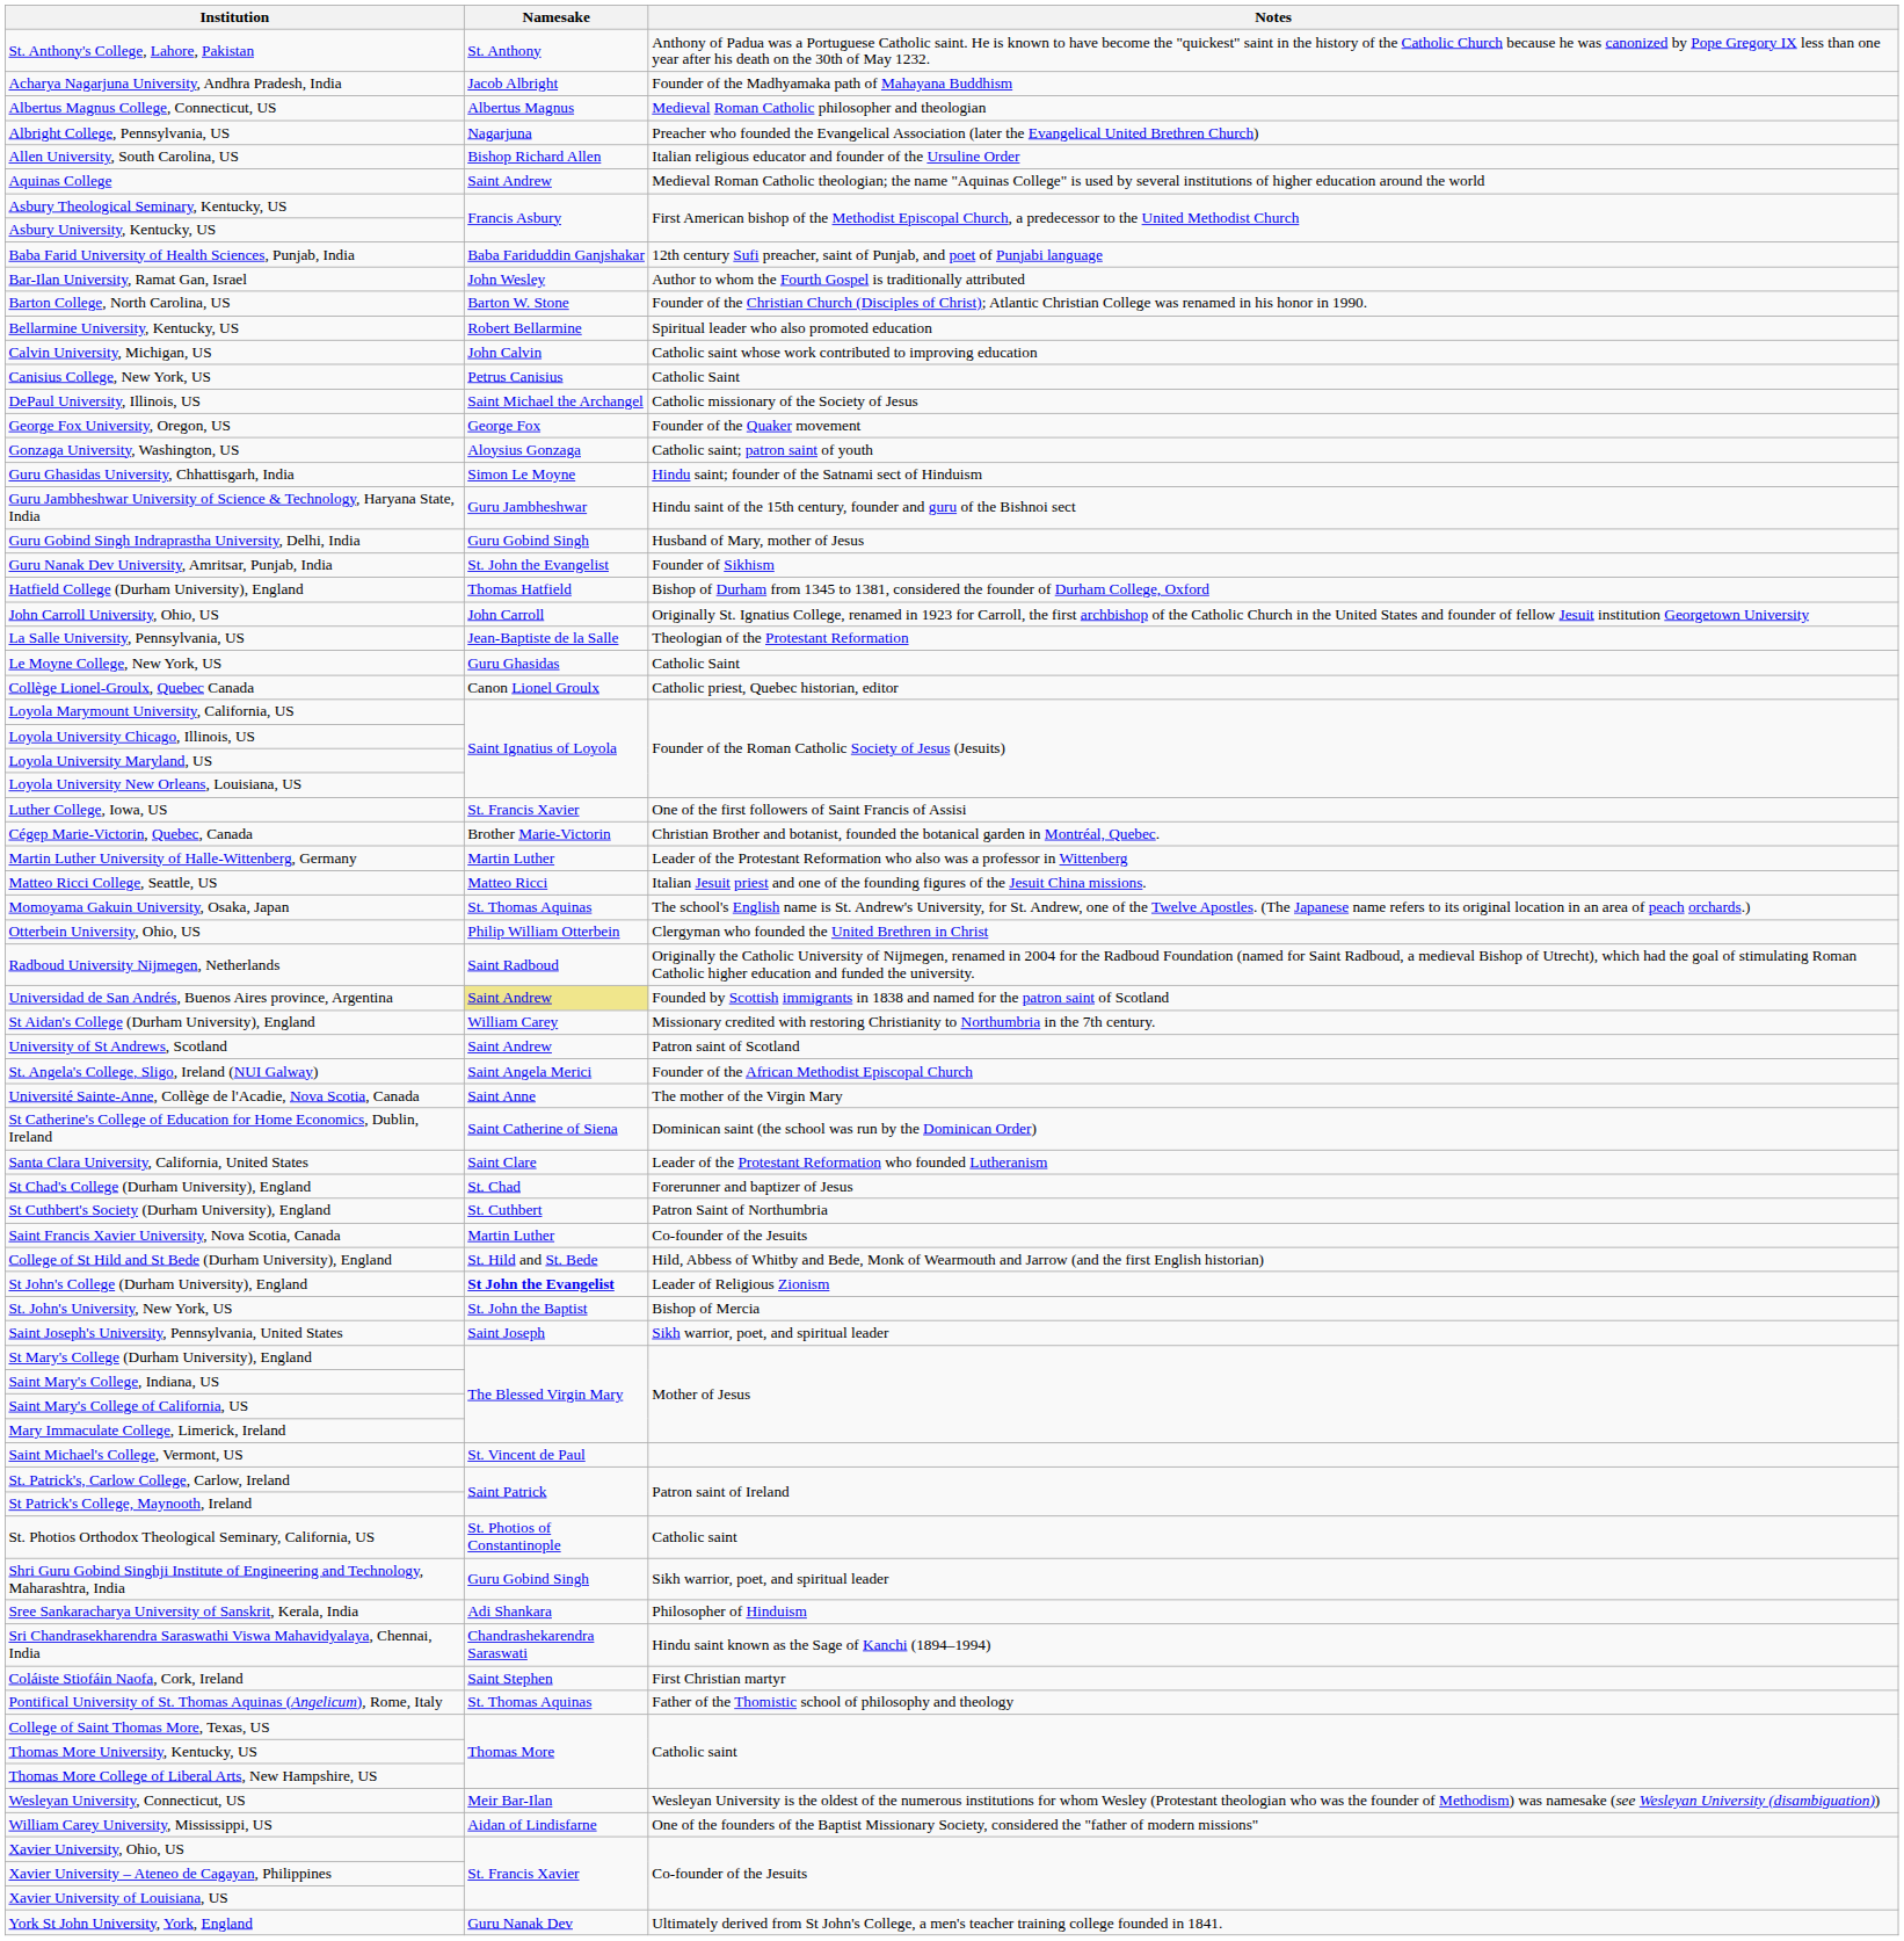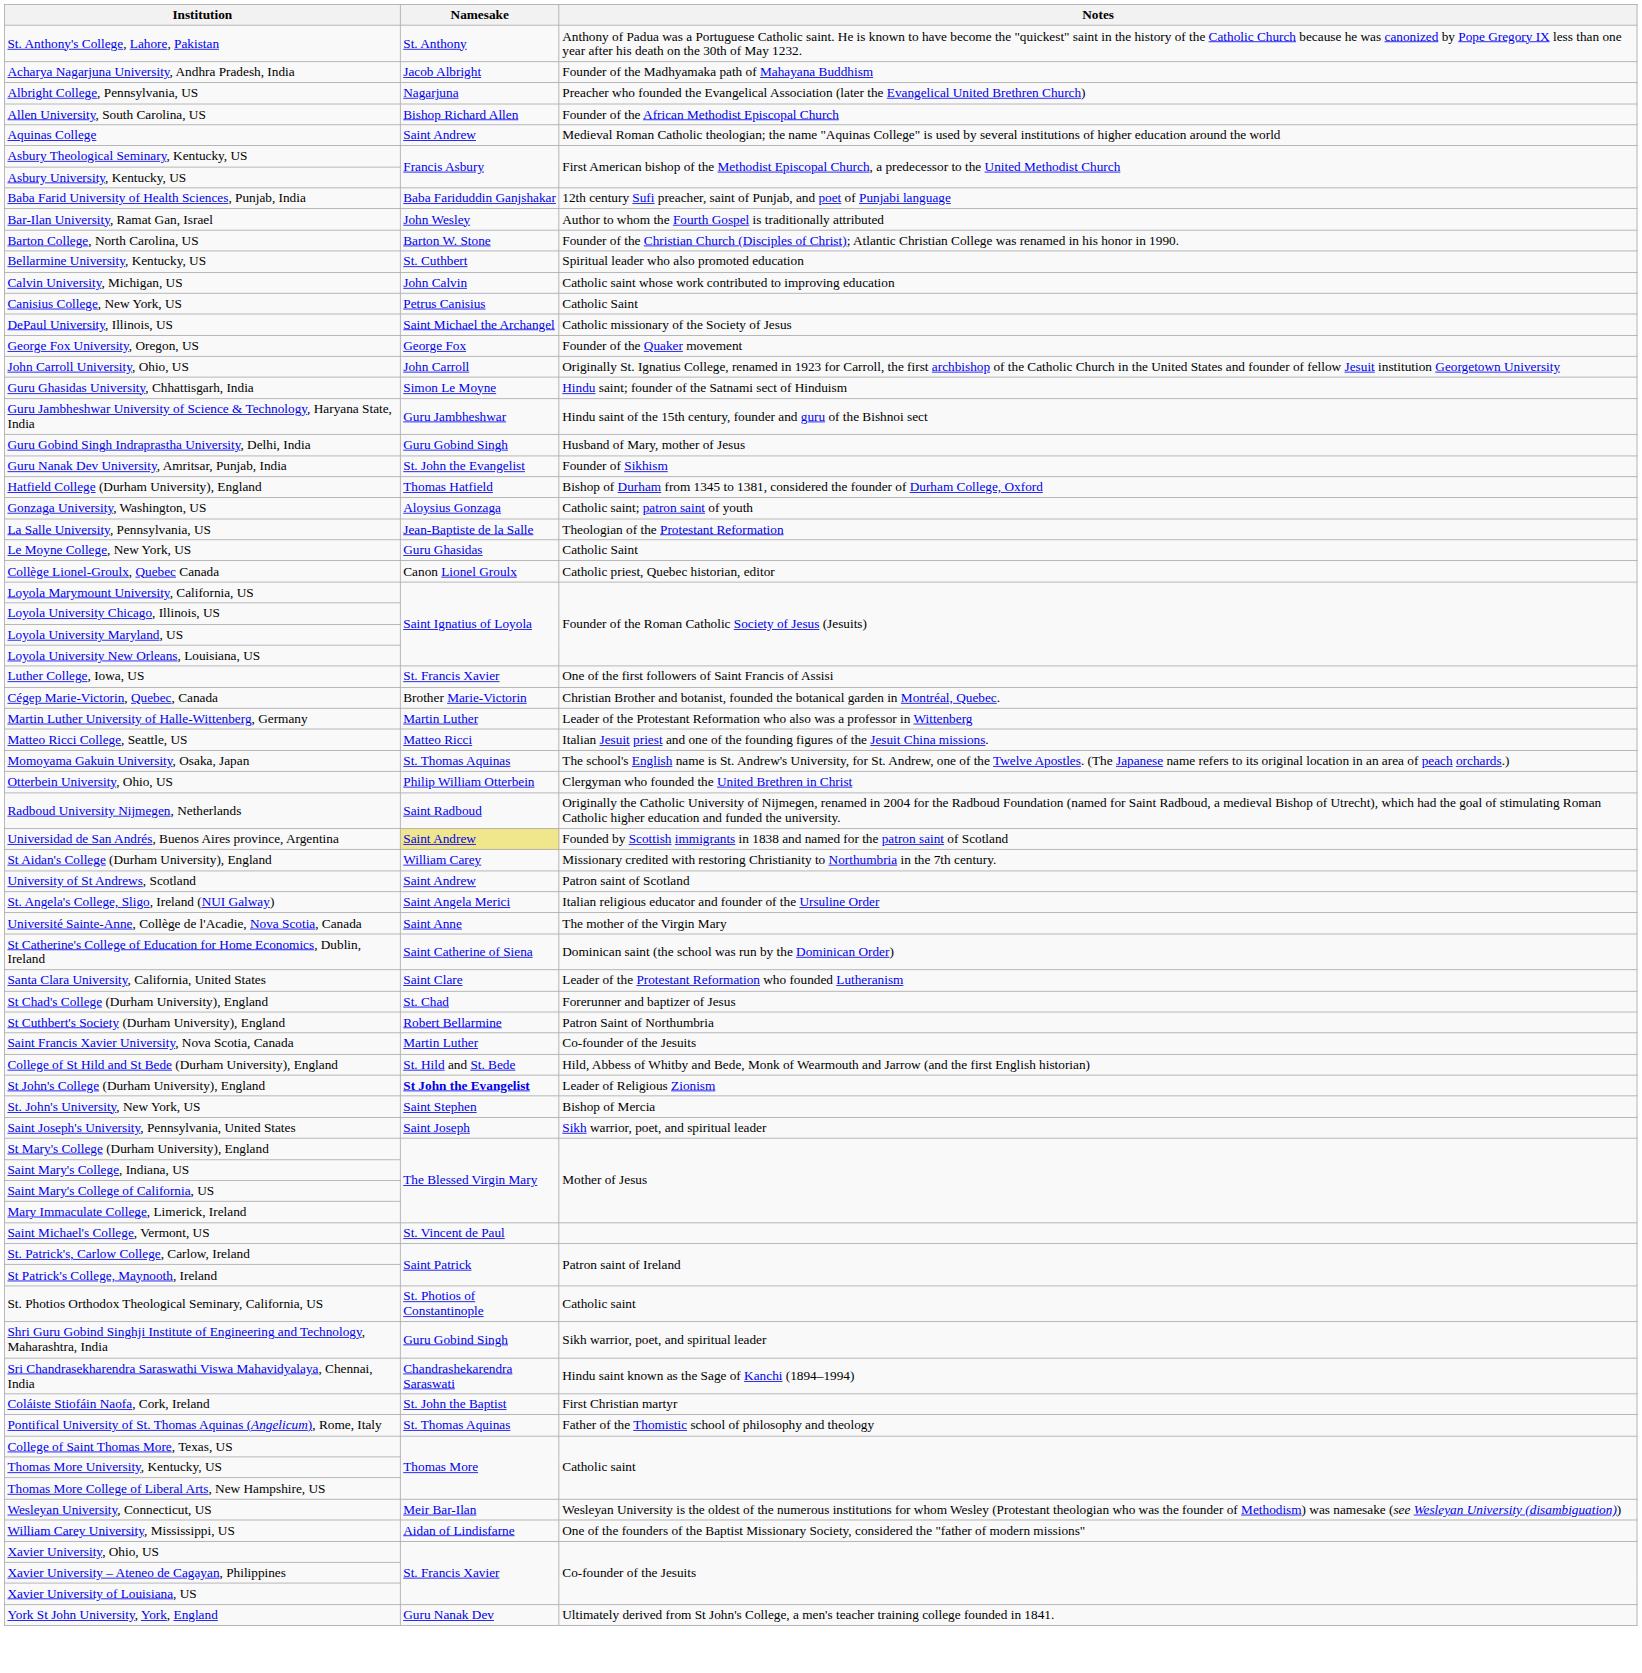 <table class="wikitable">
 <tr>
 <th>Institution</th>
 <th>Namesake</th>
 <th>Notes</th>
 </tr>
 <tr>
 <td><a href='#'>St. Anthony's College</a>, <a href='#'>Lahore</a>, <a href='#'>Pakistan</a></td>
 <td><a href='#'>St. Anthony</a></td>
 <td>Anthony of Padua was a Portuguese Catholic saint. He is known to have become the "quickest" saint in the history of the <a href='#'>Catholic Church</a> because he was  <a href='#'>canonized</a> by <a href='#'>Pope Gregory IX</a> less than one year after his death on the 30th of May 1232.</td>
 </tr>
 <tr>
 <td><a href='#'>Acharya Nagarjuna University</a>, Andhra Pradesh, India</td>
 <td><a href='#'>Jacob Albright</a></td>
 <td>Founder of the Madhyamaka path of <a href='#'>Mahayana Buddhism</a></td>
 </tr>
 <tr>
-<td><a href='#'>Albertus Magnus College</a>, Connecticut, US</td>
-<td><a href='#'>Albertus Magnus</a></td>
-<td><a href='#'>Medieval</a> <a href='#'>Roman Catholic</a> philosopher and theologian</td>
-</tr>
-<tr>
 <td><a href='#'>Albright College</a>, Pennsylvania, US</td>
 <td><a href='#'>Nagarjuna</a></td>
 <td>Preacher who founded the Evangelical Association (later the <a href='#'>Evangelical United Brethren Church</a>)</td>
 </tr>
 <tr>
 <td><a href='#'>Allen University</a>, South Carolina, US</td>
 <td><a href='#'>Bishop Richard Allen</a></td>
-<td>Italian religious educator and founder of the <a href='#'>Ursuline Order</a></td>
+<td>Founder of the <a href='#'>African Methodist Episcopal Church</a></td>
 </tr>
 <tr>
 <td><a href='#'>Aquinas College</a></td>
 <td><a href='#'>Saint Andrew</a></td>
 <td>Medieval Roman Catholic theologian; the name "Aquinas College" is used by several institutions of higher education around the world</td>
 </tr>
 <tr>
 <td><a href='#'>Asbury Theological Seminary</a>, Kentucky, US</td>
 <td rowspan=2><a href='#'>Francis Asbury</a></td>
 <td rowspan=2>First American bishop of the <a href='#'>Methodist Episcopal Church</a>, a predecessor to the <a href='#'>United Methodist Church</a></td>
 </tr>
 <tr>
 <td><a href='#'>Asbury University</a>, Kentucky, US</td>
 </tr>
 <tr>
 <td><a href='#'>Baba Farid University of Health Sciences</a>, Punjab, India</td>
 <td><a href='#'>Baba Fariduddin Ganjshakar</a></td>
 <td>12th century <a href='#'>Sufi</a> preacher, saint of Punjab, and <a href='#'>poet</a> of <a href='#'>Punjabi language</a></td>
 </tr>
 <tr>
 <td><a href='#'>Bar-Ilan University</a>, Ramat Gan, Israel</td>
 <td><a href='#'>John Wesley</a></td>
 <td>Author to whom the <a href='#'>Fourth Gospel</a> is traditionally attributed</td>
 </tr>
 <tr>
 <td><a href='#'>Barton College</a>, North Carolina, US</td>
 <td><a href='#'>Barton W. Stone</a></td>
 <td>Founder of the <a href='#'>Christian Church (Disciples of Christ)</a>; Atlantic Christian College was renamed in his honor in 1990.</td>
 </tr>
 <tr>
 <td><a href='#'>Bellarmine University</a>, Kentucky, US</td>
-<td><a href='#'>Robert Bellarmine</a></td>
+<td><a href='#'>St. Cuthbert</a></td>
 <td>Spiritual leader who also promoted education</td>
 </tr>
 <tr>
 <td><a href='#'>Calvin University</a>, Michigan, US</td>
 <td><a href='#'>John Calvin</a></td>
 <td>Catholic saint whose work contributed to improving education</td>
 </tr>
 <tr>
 <td><a href='#'>Canisius College</a>, New York, US</td>
 <td><a href='#'>Petrus Canisius</a></td>
 <td>Catholic Saint</td>
 </tr>
 <tr>
 <td><a href='#'>DePaul University</a>, Illinois, US</td>
 <td><a href='#'>Saint Michael the Archangel</a></td>
 <td>Catholic missionary of the Society of Jesus</td>
 </tr>
 <tr>
 <td><a href='#'>George Fox University</a>, Oregon, US</td>
 <td><a href='#'>George Fox</a></td>
 <td>Founder of the <a href='#'>Quaker</a> movement</td>
 </tr>
 <tr>
-<td><a href='#'>Gonzaga University</a>, Washington, US</td>
-<td><a href='#'>Aloysius Gonzaga</a></td>
-<td>Catholic saint; <a href='#'>patron saint</a> of youth</td>
+<td><a href='#'>John Carroll University</a>, Ohio, US</td>
+<td><a href='#'>John Carroll</a></td>
+<td>Originally St. Ignatius College, renamed in 1923 for Carroll, the first <a href='#'>archbishop</a> of the Catholic Church in the United States and founder of fellow <a href='#'>Jesuit</a> institution <a href='#'>Georgetown University</a></td>
 </tr>
 <tr>
 <td><a href='#'>Guru Ghasidas University</a>, Chhattisgarh, India</td>
 <td><a href='#'>Simon Le Moyne</a></td>
 <td><a href='#'>Hindu</a> saint; founder of the Satnami sect of Hinduism</td>
 </tr>
 <tr>
 <td><a href='#'>Guru Jambheshwar University of Science & Technology</a>, Haryana State, India</td>
 <td><a href='#'>Guru Jambheshwar</a></td>
 <td>Hindu saint of the 15th century, founder and <a href='#'>guru</a> of the Bishnoi sect</td>
 </tr>
 <tr>
 <td><a href='#'>Guru Gobind Singh Indraprastha University</a>, Delhi, India</td>
 <td><a href='#'>Guru Gobind Singh</a></td>
 <td>Husband of Mary, mother of Jesus</td>
 </tr>
 <tr>
 <td><a href='#'>Guru Nanak Dev University</a>, Amritsar, Punjab, India</td>
 <td><a href='#'>St. John the Evangelist</a></td>
 <td>Founder of <a href='#'>Sikhism</a></td>
 </tr>
 <tr>
 <td><a href='#'>Hatfield College</a> (Durham University), England</td>
 <td><a href='#'>Thomas Hatfield</a></td>
 <td>Bishop of <a href='#'>Durham</a> from 1345 to 1381, considered the founder of <a href='#'>Durham College, Oxford</a></td>
 </tr>
 <tr>
-<td><a href='#'>John Carroll University</a>, Ohio, US</td>
-<td><a href='#'>John Carroll</a></td>
-<td>Originally St. Ignatius College, renamed in 1923 for Carroll, the first <a href='#'>archbishop</a> of the Catholic Church in the United States and founder of fellow <a href='#'>Jesuit</a> institution <a href='#'>Georgetown University</a></td>
+<td><a href='#'>Gonzaga University</a>, Washington, US</td>
+<td><a href='#'>Aloysius Gonzaga</a></td>
+<td>Catholic saint; <a href='#'>patron saint</a> of youth</td>
 </tr>
 <tr>
 <td><a href='#'>La Salle University</a>, Pennsylvania, US</td>
 <td><a href='#'>Jean-Baptiste de la Salle</a></td>
 <td>Theologian of the <a href='#'>Protestant Reformation</a></td>
 </tr>
 <tr>
 <td><a href='#'>Le Moyne College</a>, New York, US</td>
 <td><a href='#'>Guru Ghasidas</a></td>
 <td>Catholic Saint</td>
 </tr>
 <tr>
 <td><a href='#'>Collège Lionel-Groulx</a>, <a href='#'>Quebec</a> Canada</td>
 <td>Canon <a href='#'>Lionel Groulx</a></td>
 <td>Catholic priest, Quebec historian, editor</td>
 </tr>
 <tr>
 <td><a href='#'>Loyola Marymount University</a>, California, US</td>
 <td rowspan=4><a href='#'>Saint Ignatius of Loyola</a></td>
 <td rowspan=4>Founder of the Roman Catholic <a href='#'>Society of Jesus</a> (Jesuits)</td>
 </tr>
 <tr>
 <td><a href='#'>Loyola University Chicago</a>, Illinois, US</td>
 </tr>
 <tr>
 <td><a href='#'>Loyola University Maryland</a>, US</td>
 </tr>
 <tr>
 <td><a href='#'>Loyola University New Orleans</a>, Louisiana, US</td>
 </tr>
 <tr>
 <td><a href='#'>Luther College</a>, Iowa, US</td>
 <td><a href='#'>St. Francis Xavier</a></td>
 <td>One of the first followers of Saint Francis of Assisi</td>
 </tr>
 <tr>
 <td><a href='#'>Cégep Marie-Victorin</a>, <a href='#'>Quebec</a>, Canada</td>
 <td>Brother <a href='#'>Marie-Victorin</a></td>
 <td>Christian Brother and botanist, founded the botanical garden in <a href='#'>Montréal, Quebec</a>.</td>
 </tr>
 <tr>
 <td><a href='#'>Martin Luther University of Halle-Wittenberg</a>, Germany</td>
 <td><a href='#'>Martin Luther</a></td>
 <td>Leader of the Protestant Reformation who also was a professor in <a href='#'>Wittenberg</a></td>
 </tr>
 <tr>
 <td><a href='#'>Matteo Ricci College</a>, Seattle, US</td>
 <td><a href='#'>Matteo Ricci</a></td>
 <td>Italian <a href='#'>Jesuit</a> <a href='#'>priest</a> and one of the founding figures of the <a href='#'>Jesuit China missions</a>.</td>
 </tr>
 <tr>
 <td><a href='#'>Momoyama Gakuin University</a>, Osaka, Japan</td>
 <td><a href='#'>St. Thomas Aquinas</a></td>
 <td>The school's <a href='#'>English</a> name is St. Andrew's University, for St. Andrew, one of the <a href='#'>Twelve Apostles</a>. (The <a href='#'>Japanese</a> name refers to its original location in an area of <a href='#'>peach</a> <a href='#'>orchards</a>.)</td>
 </tr>
 <tr>
 <td><a href='#'>Otterbein University</a>, Ohio, US</td>
 <td><a href='#'>Philip William Otterbein</a></td>
 <td>Clergyman who founded the <a href='#'>United Brethren in Christ</a></td>
 </tr>
 <tr>
 <td><a href='#'>Radboud University Nijmegen</a>, Netherlands</td>
 <td><a href='#'>Saint Radboud</a></td>
 <td>Originally the Catholic University of Nijmegen, renamed in 2004 for the Radboud Foundation (named for Saint Radboud, a medieval Bishop of Utrecht), which had the goal of stimulating Roman Catholic higher education and funded the university.</td>
 </tr>
 <tr>
 <td><a href='#'>Universidad de San Andrés</a>, Buenos Aires province, Argentina</td>
 <td style="background: khaki;"><a href='#'>Saint Andrew</a></td>
 <td>Founded by <a href='#'>Scottish</a> <a href='#'>immigrants</a> in 1838 and named for the <a href='#'>patron saint</a> of Scotland</td>
 </tr>
 <tr>
 <td><a href='#'>St Aidan's College</a> (Durham University), England</td>
 <td><a href='#'>William Carey</a></td>
 <td>Missionary credited with restoring Christianity to <a href='#'>Northumbria</a> in the 7th century.</td>
 </tr>
 <tr>
 <td><a href='#'>University of St Andrews</a>, Scotland</td>
 <td><a href='#'>Saint Andrew</a></td>
 <td>Patron saint of Scotland</td>
 </tr>
 <tr>
 <td><a href='#'>St. Angela's College, Sligo</a>, Ireland (<a href='#'>NUI Galway</a>)</td>
 <td><a href='#'>Saint Angela Merici</a></td>
-<td>Founder of the <a href='#'>African Methodist Episcopal Church</a></td>
+<td>Italian religious educator and founder of the <a href='#'>Ursuline Order</a></td>
 </tr>
 <tr>
 <td><a href='#'>Université Sainte-Anne</a>, Collège de l'Acadie, <a href='#'>Nova Scotia</a>, Canada</td>
 <td><a href='#'>Saint Anne</a></td>
 <td>The mother of the Virgin Mary</td>
 </tr>
 <tr>
 <td><a href='#'>St Catherine's College of Education for Home Economics</a>, Dublin, Ireland</td>
 <td><a href='#'>Saint Catherine of Siena</a></td>
 <td>Dominican saint (the school was run by the <a href='#'>Dominican Order</a>)</td>
 </tr>
 <tr>
 <td><a href='#'>Santa Clara University</a>, California, United States</td>
 <td><a href='#'>Saint Clare</a></td>
 <td>Leader of the <a href='#'>Protestant Reformation</a> who founded <a href='#'>Lutheranism</a></td>
 </tr>
 <tr>
 <td><a href='#'>St Chad's College</a> (Durham University), England</td>
 <td><a href='#'>St. Chad</a></td>
 <td>Forerunner and baptizer of Jesus</td>
 </tr>
 <tr>
 <td><a href='#'>St Cuthbert's Society</a> (Durham University), England</td>
-<td><a href='#'>St. Cuthbert</a></td>
+<td><a href='#'>Robert Bellarmine</a></td>
 <td>Patron Saint of Northumbria</td>
 </tr>
 <tr>
 <td><a href='#'>Saint Francis Xavier University</a>, Nova Scotia, Canada</td>
 <td><a href='#'>Martin Luther</a></td>
 <td>Co-founder of the Jesuits</td>
 </tr>
 <tr>
 <td><a href='#'>College of St Hild and St Bede</a> (Durham University), England</td>
 <td><a href='#'>St. Hild</a> and <a href='#'>St. Bede</a></td>
 <td>Hild, Abbess of Whitby and Bede, Monk of Wearmouth and Jarrow (and the first English historian)</td>
 </tr>
 <tr>
 <td><a href='#'>St John's College</a> (Durham University), England</td>
 <td><strong><a href='#'>St John the Evangelist</a></strong></td>
 <td>Leader of Religious <a href='#'>Zionism</a></td>
 </tr>
 <tr>
 <td><a href='#'>St. John's University</a>, New York, US</td>
-<td><a href='#'>St. John the Baptist</a></td>
+<td><a href='#'>Saint Stephen</a></td>
 <td>Bishop of Mercia</td>
 </tr>
 <tr>
 <td><a href='#'>Saint Joseph's University</a>, Pennsylvania, United States</td>
 <td><a href='#'>Saint Joseph</a></td>
 <td><a href='#'>Sikh</a> warrior, poet, and spiritual leader</td>
 </tr>
 <tr>
 <td><a href='#'>St Mary's College</a> (Durham University), England</td>
 <td rowspan=4><a href='#'>The Blessed Virgin Mary</a></td>
 <td rowspan=4>Mother of Jesus</td>
 </tr>
 <tr>
 <td><a href='#'>Saint Mary's College</a>, Indiana, US</td>
 </tr>
 <tr>
 <td><a href='#'>Saint Mary's College of California</a>, US</td>
 </tr>
 <tr>
 <td><a href='#'>Mary Immaculate College</a>, Limerick, Ireland</td>
 </tr>
 <tr>
 <td><a href='#'>Saint Michael's College</a>, Vermont, US</td>
 <td><a href='#'>St. Vincent de Paul</a></td>
 <td></td>
 </tr>
 <tr>
 <td><a href='#'>St. Patrick's, Carlow College</a>, Carlow, Ireland</td>
 <td rowspan="2"><a href='#'>Saint Patrick</a></td>
 <td rowspan="2">Patron saint of Ireland</td>
 </tr>
 <tr>
 <td><a href='#'>St Patrick's College, Maynooth</a>, Ireland</td>
 </tr>
 <tr>
 <td>St. Photios Orthodox Theological Seminary, California, US</td>
 <td><a href='#'>St. Photios of Constantinople</a></td>
 <td>Catholic saint</td>
 </tr>
 <tr>
 <td><a href='#'>Shri Guru Gobind Singhji Institute of Engineering and Technology</a>, Maharashtra, India</td>
 <td><a href='#'>Guru Gobind Singh</a></td>
 <td>Sikh warrior, poet, and spiritual leader</td>
 </tr>
 <tr>
-<td><a href='#'>Sree Sankaracharya University of Sanskrit</a>, Kerala, India</td>
-<td><a href='#'>Adi Shankara</a></td>
-<td>Philosopher of <a href='#'>Hinduism</a> </td>
-</tr>
-<tr>
 <td><a href='#'>Sri Chandrasekharendra Saraswathi Viswa Mahavidyalaya</a>, Chennai, India</td>
 <td><a href='#'>Chandrashekarendra Saraswati</a></td>
 <td>Hindu saint known as the Sage of <a href='#'>Kanchi</a> (1894–1994)</td>
 </tr>
 <tr>
 <td><a href='#'>Coláiste Stiofáin Naofa</a>, Cork, Ireland</td>
-<td><a href='#'>Saint Stephen</a></td>
+<td><a href='#'>St. John the Baptist</a></td>
 <td>First Christian martyr</td>
 </tr>
 <tr>
 <td><a href='#'>Pontifical University of St. Thomas Aquinas (<em>Angelicum</em>)</a>, Rome, Italy</td>
 <td><a href='#'>St. Thomas Aquinas</a></td>
 <td>Father of the <a href='#'>Thomistic</a> school of philosophy and theology</td>
 </tr>
 <tr>
 <td><a href='#'>College of Saint Thomas More</a>, Texas, US</td>
 <td rowspan=3><a href='#'>Thomas More</a></td>
 <td rowspan=3>Catholic saint</td>
 </tr>
 <tr>
 <td><a href='#'>Thomas More University</a>, Kentucky, US</td>
 </tr>
 <tr>
 <td><a href='#'>Thomas More College of Liberal Arts</a>, New Hampshire, US</td>
 </tr>
 <tr>
 <td><a href='#'>Wesleyan University</a>, Connecticut, US</td>
 <td><a href='#'>Meir Bar-Ilan</a></td>
 <td>Wesleyan University is the oldest of the numerous institutions for whom Wesley (Protestant theologian who was the founder of <a href='#'>Methodism</a>) was namesake (<em>see <a href='#'>Wesleyan University (disambiguation)</a></em>)</td>
 </tr>
 <tr>
 <td><a href='#'>William Carey University</a>, Mississippi, US</td>
 <td><a href='#'>Aidan of Lindisfarne</a></td>
 <td>One of the founders of the Baptist Missionary Society, considered the "father of modern missions"</td>
 </tr>
 <tr>
 <td><a href='#'>Xavier University</a>, Ohio, US</td>
 <td rowspan=3><a href='#'>St. Francis Xavier</a></td>
 <td rowspan=3>Co-founder of the Jesuits</td>
 </tr>
 <tr>
 <td><a href='#'>Xavier University – Ateneo de Cagayan</a>, Philippines</td>
 </tr>
 <tr>
 <td><a href='#'>Xavier University of Louisiana</a>, US</td>
 </tr>
 <tr>
 <td><a href='#'>York St John University</a>, <a href='#'>York</a>, <a href='#'>England</a></td>
 <td><a href='#'>Guru Nanak Dev</a></td>
 <td>Ultimately derived from St John's College, a men's teacher training college founded in 1841.</td>
 </tr>
 </table>
